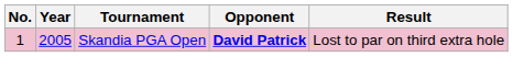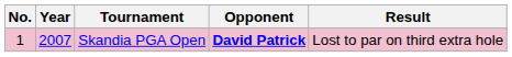 <table class="wikitable" style="font-size:95%;">
 <tr>
 <th>No.</th>
 <th>Year</th>
 <th>Tournament</th>
 <th>Opponent</th>
 <th>Result</th>
 </tr>
 <tr style="background:#F2C1D1;">
 <td align=center>1</td>
-<td><a href='#'>2005</a></td>
+<td><a href='#'>2007</a></td>
 <td><a href='#'>Skandia PGA Open</a></td>
 <td><strong> <a href='#'>David Patrick</a></strong></td>
 <td>Lost to par on third extra hole</td>
 </tr>
 </table>
